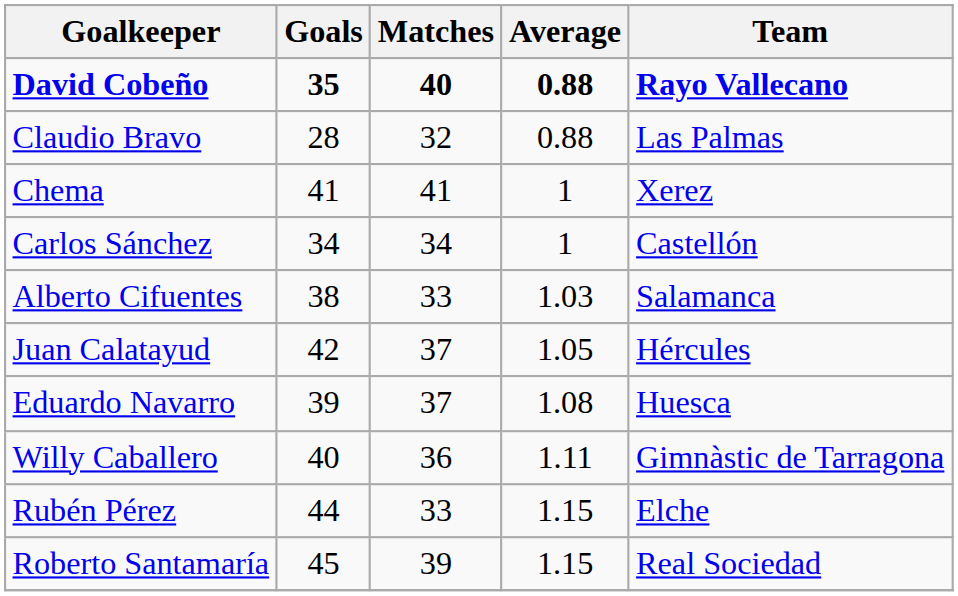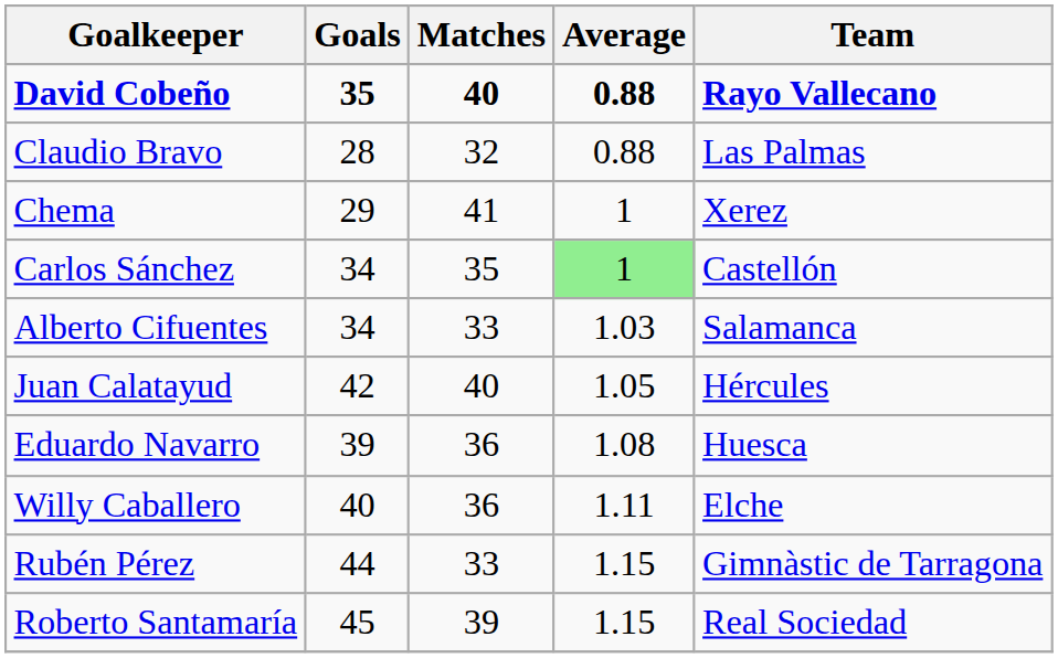 <table class="wikitable sortable" style="font-size: 95%;">
 <tr>
 <th>Goalkeeper</th>
 <th>Goals</th>
 <th>Matches</th>
 <th>Average</th>
 <th>Team</th>
 </tr>
 <tr>
 <td> <strong><a href='#'>David Cobeño</a></strong></td>
 <td style="text-align:center;"><strong>35</strong></td>
 <td style="text-align:center;"><strong>40</strong></td>
 <td style="text-align:center;"><strong>0.88</strong></td>
 <td><strong><a href='#'>Rayo Vallecano</a></strong></td>
 </tr>
 <tr>
 <td> <a href='#'>Claudio Bravo</a></td>
 <td style="text-align:center;">28</td>
 <td style="text-align:center;">32</td>
 <td style="text-align:center;">0.88</td>
 <td><a href='#'>Las Palmas</a></td>
 </tr>
 <tr>
 <td> <a href='#'>Chema</a></td>
-<td style="text-align:center;">41</td>
+<td style="text-align:center;">29</td>
 <td style="text-align:center;">41</td>
 <td style="text-align:center;">1</td>
 <td><a href='#'>Xerez</a></td>
 </tr>
 <tr>
 <td> <a href='#'>Carlos Sánchez</a></td>
 <td style="text-align:center;">34</td>
-<td style="text-align:center;">34</td>
-<td style="text-align:center;">1</td>
+<td style="text-align:center;">35</td>
+<td style="background: lightgreen; text-align:center;">1</td>
 <td><a href='#'>Castellón</a></td>
 </tr>
 <tr>
 <td> <a href='#'>Alberto Cifuentes</a></td>
-<td style="text-align:center;">38</td>
+<td style="text-align:center;">34</td>
 <td style="text-align:center;">33</td>
 <td style="text-align:center;">1.03</td>
 <td><a href='#'>Salamanca</a></td>
 </tr>
 <tr>
 <td> <a href='#'>Juan Calatayud</a></td>
 <td style="text-align:center;">42</td>
-<td style="text-align:center;">37</td>
+<td style="text-align:center;">40</td>
 <td style="text-align:center;">1.05</td>
 <td><a href='#'>Hércules</a></td>
 </tr>
 <tr>
 <td> <a href='#'>Eduardo Navarro</a></td>
 <td style="text-align:center;">39</td>
-<td style="text-align:center;">37</td>
+<td style="text-align:center;">36</td>
 <td style="text-align:center;">1.08</td>
 <td><a href='#'>Huesca</a></td>
 </tr>
 <tr>
 <td> <a href='#'>Willy Caballero</a></td>
 <td style="text-align:center;">40</td>
 <td style="text-align:center;">36</td>
 <td style="text-align:center;">1.11</td>
-<td><a href='#'>Gimnàstic de Tarragona</a></td>
+<td><a href='#'>Elche</a></td>
 </tr>
 <tr>
 <td> <a href='#'>Rubén Pérez</a></td>
 <td style="text-align:center;">44</td>
 <td style="text-align:center;">33</td>
 <td style="text-align:center;">1.15</td>
-<td><a href='#'>Elche</a></td>
+<td><a href='#'>Gimnàstic de Tarragona</a></td>
 </tr>
 <tr>
 <td> <a href='#'>Roberto Santamaría</a></td>
 <td style="text-align:center;">45</td>
 <td style="text-align:center;">39</td>
 <td style="text-align:center;">1.15</td>
 <td><a href='#'>Real Sociedad</a></td>
 </tr>
 <tr>
 </tr>
 </table>
